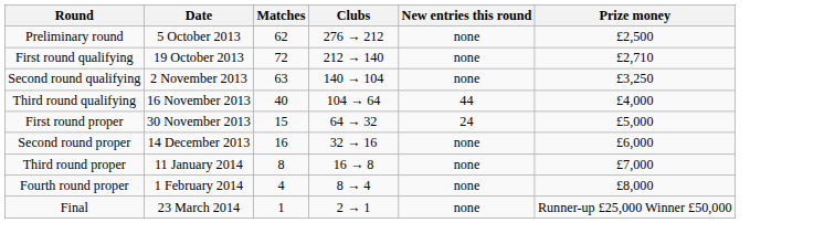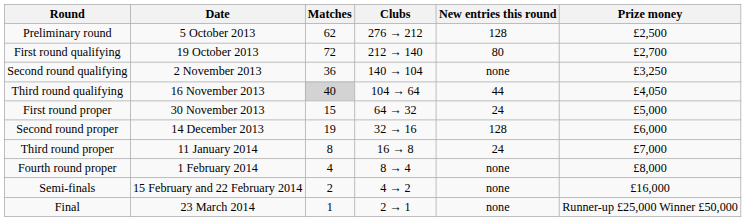 <table class="wikitable">
 <tr>
 <th>Round</th>
 <th>Date</th>
 <th>Matches</th>
 <th width=100>Clubs</th>
 <th>New entries this round</th>
 <th>Prize money</th>
 </tr>
 <tr align=center>
 <td>Preliminary round</td>
 <td>5 October 2013</td>
 <td>62</td>
 <td>276 → 212</td>
-<td>none</td>
+<td>128</td>
 <td>£2,500</td>
 </tr>
 <tr align=center>
 <td>First round qualifying</td>
 <td>19 October 2013</td>
 <td>72</td>
 <td>212 → 140</td>
-<td>none</td>
-<td>£2,710</td>
+<td>80</td>
+<td>£2,700</td>
 </tr>
 <tr align=center>
 <td>Second round qualifying</td>
 <td>2 November 2013</td>
-<td>63</td>
+<td>36</td>
 <td>140 → 104</td>
 <td>none</td>
 <td>£3,250</td>
 </tr>
 <tr align=center>
 <td>Third round qualifying</td>
 <td>16 November 2013</td>
-<td>40</td>
+<td style="background: lightgrey;">40</td>
 <td>104 → 64</td>
 <td>44</td>
-<td>£4,000</td>
+<td>£4,050</td>
 </tr>
 <tr align=center>
 <td>First round proper</td>
 <td>30 November 2013</td>
 <td>15</td>
 <td>64 → 32</td>
 <td>24</td>
 <td>£5,000</td>
 </tr>
 <tr align=center>
 <td>Second round proper</td>
 <td>14 December 2013</td>
-<td>16</td>
+<td>19</td>
 <td>32 → 16</td>
-<td>none</td>
+<td>128</td>
 <td>£6,000</td>
 </tr>
 <tr align=center>
 <td>Third round proper</td>
 <td>11 January 2014</td>
 <td>8</td>
 <td>16 → 8</td>
-<td>none</td>
+<td>24</td>
 <td>£7,000</td>
 </tr>
 <tr align=center>
 <td>Fourth round proper</td>
 <td>1 February 2014</td>
 <td>4</td>
 <td>8 → 4</td>
 <td>none</td>
 <td>£8,000</td>
 </tr>
 <tr align=center>
+<td>Semi-finals</td>
+<td>15 February and 22 February 2014</td>
+<td>2</td>
+<td>4 → 2</td>
+<td>none</td>
+<td>£16,000</td>
+</tr>
+<tr align=center>
 <td>Final</td>
 <td>23 March 2014</td>
 <td>1</td>
 <td>2 → 1</td>
 <td>none</td>
 <td>Runner-up £25,000 Winner £50,000</td>
 </tr>
 </table>
